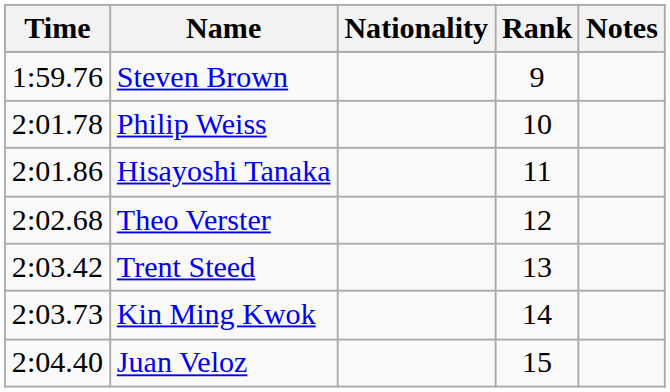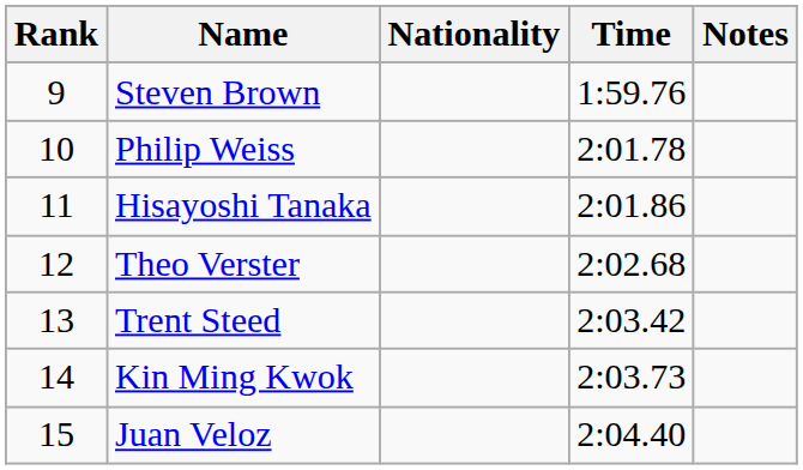 <table class="wikitable sortable" style="text-align:center">
 <tr>
-<th>Time</th>
+<th>Rank</th>
 <th>Name</th>
 <th>Nationality</th>
-<th>Rank</th>
+<th>Time</th>
 <th>Notes</th>
 </tr>
 <tr>
-<td>1:59.76</td>
+<td>9</td>
 <td align=left><a href='#'>Steven Brown</a></td>
 <td align=left></td>
-<td>9</td>
+<td>1:59.76</td>
 <td></td>
 </tr>
 <tr>
-<td>2:01.78</td>
+<td>10</td>
 <td align=left><a href='#'>Philip Weiss</a></td>
 <td align=left></td>
-<td>10</td>
+<td>2:01.78</td>
 <td></td>
 </tr>
 <tr>
-<td>2:01.86</td>
+<td>11</td>
 <td align=left><a href='#'>Hisayoshi Tanaka</a></td>
 <td align=left></td>
-<td>11</td>
+<td>2:01.86</td>
 <td></td>
 </tr>
 <tr>
-<td>2:02.68</td>
+<td>12</td>
 <td align=left><a href='#'>Theo Verster</a></td>
 <td align=left></td>
-<td>12</td>
+<td>2:02.68</td>
 <td></td>
 </tr>
 <tr>
-<td>2:03.42</td>
+<td>13</td>
 <td align=left><a href='#'>Trent Steed</a></td>
 <td align=left></td>
-<td>13</td>
+<td>2:03.42</td>
 <td></td>
 </tr>
 <tr>
-<td>2:03.73</td>
+<td>14</td>
 <td align=left><a href='#'>Kin Ming Kwok</a></td>
 <td align=left></td>
-<td>14</td>
+<td>2:03.73</td>
 <td></td>
 </tr>
 <tr>
-<td>2:04.40</td>
+<td>15</td>
 <td align=left><a href='#'>Juan Veloz</a></td>
 <td align=left></td>
-<td>15</td>
+<td>2:04.40</td>
 <td></td>
 </tr>
 </table>
